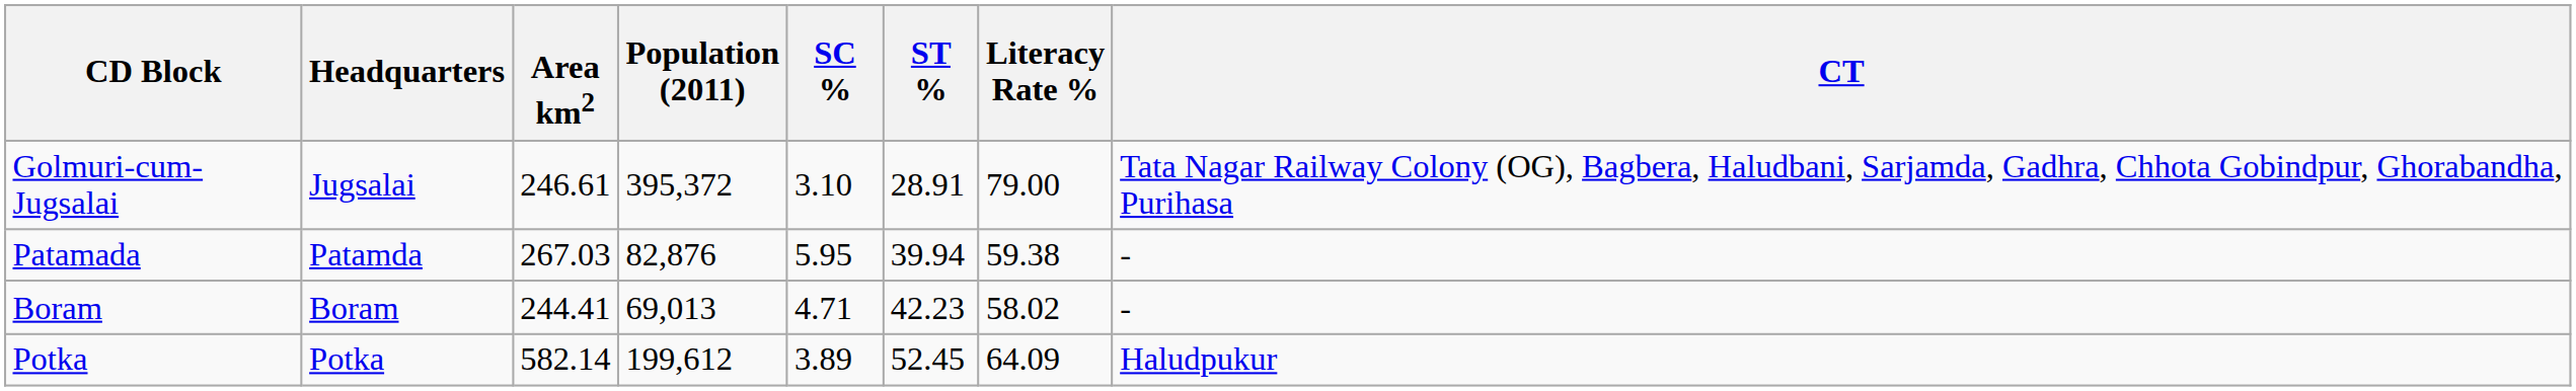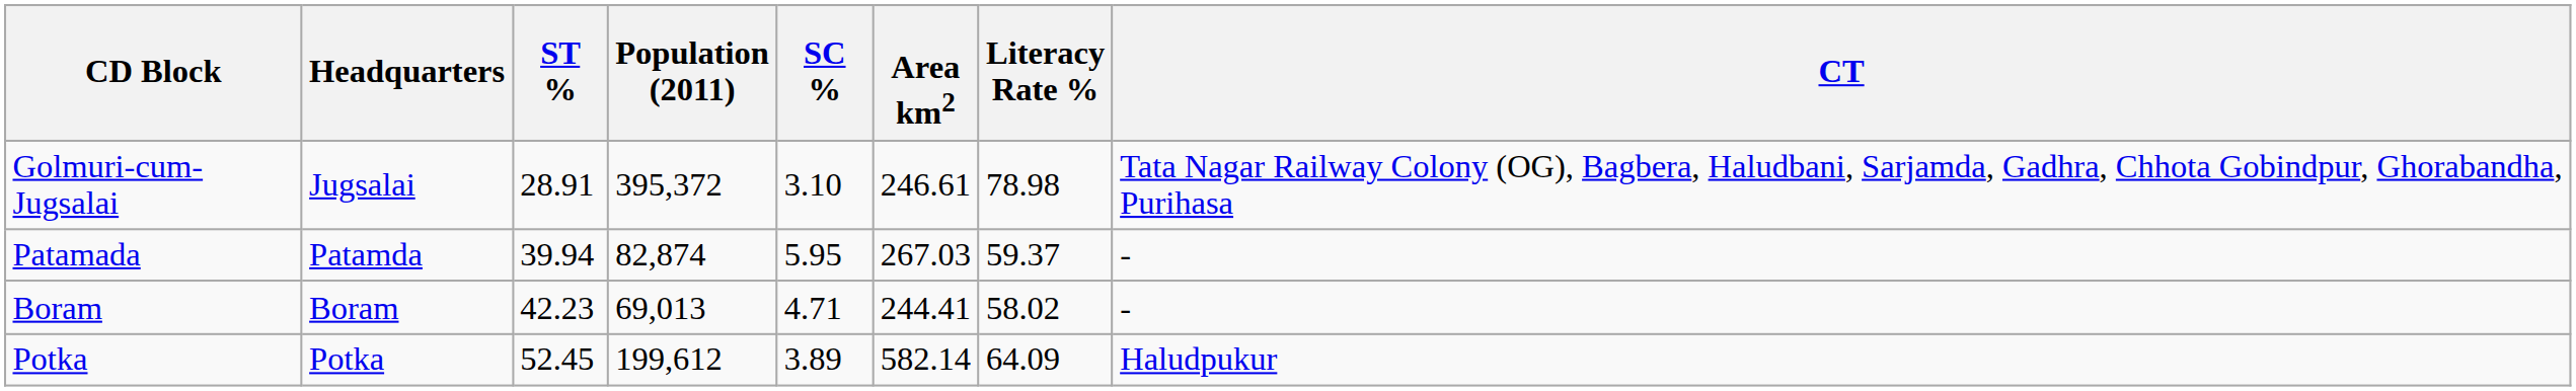 <table class="wikitable sortable">
 <tr>
 <th>CD Block</th>
 <th>Headquarters</th>
-<th><br>Area<br>km<sup>2</sup></th>
+<th><a href='#'>ST</a> %</th>
 <th>Population<br>(2011)</th>
 <th><a href='#'>SC</a> %</th>
-<th><a href='#'>ST</a> %</th>
+<th><br>Area<br>km<sup>2</sup></th>
 <th>Literacy<br> Rate %</th>
 <th><a href='#'>CT</a></th>
 </tr>
 <tr>
 <td><a href='#'>Golmuri-cum-Jugsalai</a></td>
 <td><a href='#'>Jugsalai</a></td>
-<td>246.61</td>
+<td>28.91</td>
 <td>395,372</td>
 <td>3.10</td>
-<td>28.91</td>
-<td>79.00</td>
+<td>246.61</td>
+<td>78.98</td>
 <td><a href='#'>Tata Nagar Railway Colony</a> (OG), <a href='#'>Bagbera</a>, <a href='#'>Haludbani</a>, <a href='#'>Sarjamda</a>, <a href='#'>Gadhra</a>, <a href='#'>Chhota Gobindpur</a>, <a href='#'>Ghorabandha</a>, <a href='#'>Purihasa</a></td>
 </tr>
 <tr>
 <td><a href='#'>Patamada</a></td>
 <td><a href='#'>Patamda</a></td>
+<td>39.94</td>
+<td>82,874</td>
+<td>5.95</td>
 <td>267.03</td>
-<td>82,876</td>
-<td>5.95</td>
-<td>39.94</td>
-<td>59.38</td>
+<td>59.37</td>
 <td>-</td>
 </tr>
 <tr>
 <td><a href='#'>Boram</a></td>
 <td><a href='#'>Boram</a></td>
-<td>244.41</td>
+<td>42.23</td>
 <td>69,013</td>
 <td>4.71</td>
-<td>42.23</td>
+<td>244.41</td>
 <td>58.02</td>
 <td>-</td>
 </tr>
 <tr>
 <td><a href='#'>Potka</a></td>
 <td><a href='#'>Potka</a></td>
-<td>582.14</td>
+<td>52.45</td>
 <td>199,612</td>
 <td>3.89</td>
-<td>52.45</td>
+<td>582.14</td>
 <td>64.09</td>
 <td><a href='#'>Haludpukur</a></td>
 </tr>
 </table>
